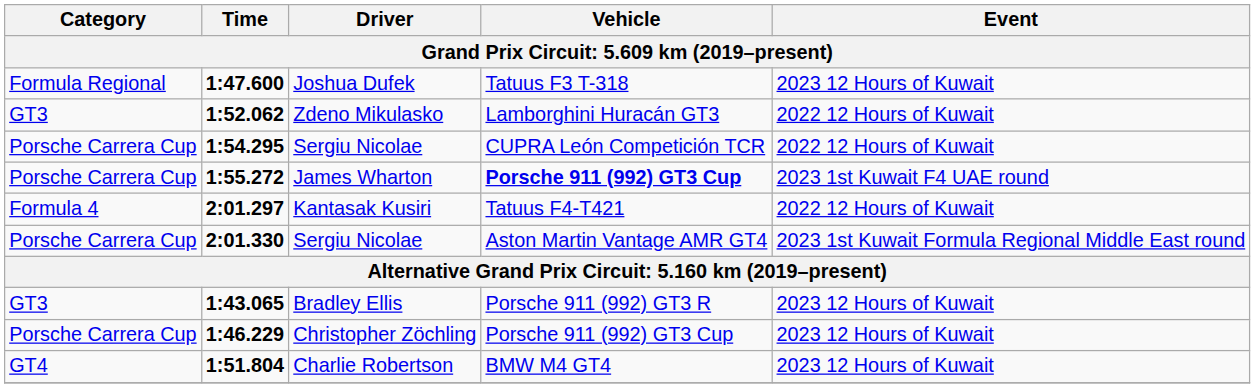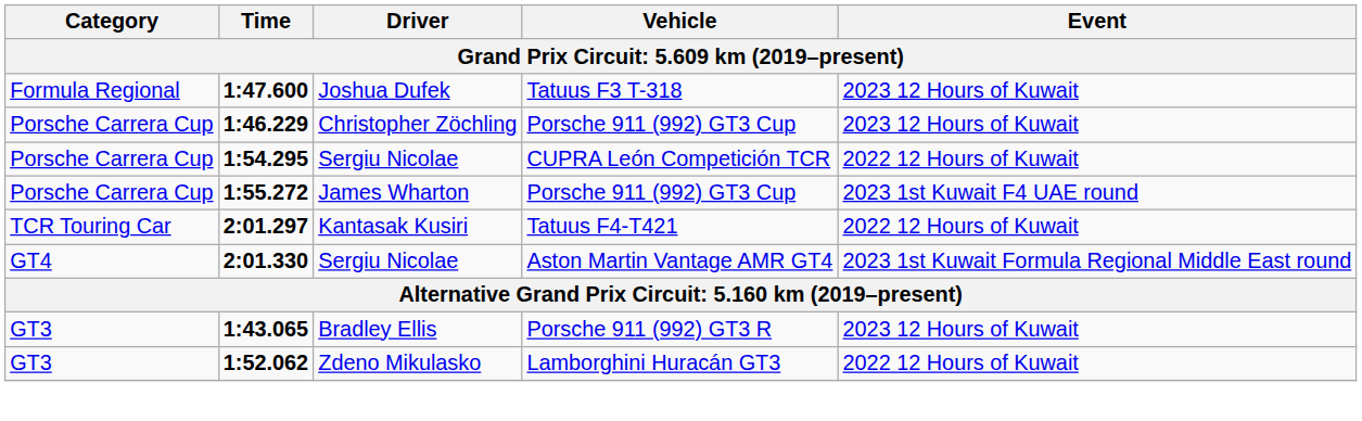 <table class="wikitable">
 <tr>
 <th>Category</th>
 <th>Time</th>
 <th>Driver</th>
 <th>Vehicle</th>
 <th>Event</th>
 </tr>
 <tr>
 <th colspan=5>Grand Prix Circuit: 5.609 km (2019–present)</th>
 </tr>
 <tr>
 <td><a href='#'>Formula Regional</a></td>
 <td><strong>1:47.600</strong></td>
 <td><a href='#'>Joshua Dufek</a></td>
 <td><a href='#'>Tatuus F3 T-318</a></td>
 <td><a href='#'>2023 12 Hours of Kuwait</a></td>
 </tr>
 <tr>
-<td><a href='#'>GT3</a></td>
-<td><strong>1:52.062</strong></td>
-<td><a href='#'>Zdeno Mikulasko</a></td>
-<td><a href='#'>Lamborghini Huracán GT3</a></td>
-<td><a href='#'>2022 12 Hours of Kuwait</a></td>
+<td><a href='#'>Porsche Carrera Cup</a></td>
+<td><strong>1:46.229</strong></td>
+<td><a href='#'>Christopher Zöchling</a></td>
+<td><a href='#'>Porsche 911 (992) GT3 Cup</a></td>
+<td><a href='#'>2023 12 Hours of Kuwait</a></td>
 </tr>
 <tr>
 <td><a href='#'>Porsche Carrera Cup</a></td>
 <td><strong>1:54.295</strong></td>
 <td><a href='#'>Sergiu Nicolae</a></td>
 <td><a href='#'>CUPRA León Competición TCR</a></td>
 <td><a href='#'>2022 12 Hours of Kuwait</a></td>
 </tr>
 <tr>
 <td><a href='#'>Porsche Carrera Cup</a></td>
 <td><strong>1:55.272</strong></td>
 <td><a href='#'>James Wharton</a></td>
-<td><strong><a href='#'>Porsche 911 (992) GT3 Cup</a></strong></td>
+<td><a href='#'>Porsche 911 (992) GT3 Cup</a></td>
 <td><a href='#'>2023 1st Kuwait F4 UAE round</a></td>
 </tr>
 <tr>
-<td><a href='#'>Formula 4</a></td>
+<td><a href='#'>TCR Touring Car</a></td>
 <td><strong>2:01.297</strong></td>
 <td><a href='#'>Kantasak Kusiri</a></td>
 <td><a href='#'>Tatuus F4-T421</a></td>
 <td><a href='#'>2022 12 Hours of Kuwait</a></td>
 </tr>
 <tr>
-<td><a href='#'>Porsche Carrera Cup</a></td>
+<td><a href='#'>GT4</a></td>
 <td><strong>2:01.330</strong></td>
 <td><a href='#'>Sergiu Nicolae</a></td>
 <td><a href='#'>Aston Martin Vantage AMR GT4</a></td>
 <td><a href='#'>2023 1st Kuwait Formula Regional Middle East round</a></td>
 </tr>
 <tr>
 <th colspan=5>Alternative Grand Prix Circuit: 5.160 km (2019–present)</th>
 </tr>
 <tr>
 <td><a href='#'>GT3</a></td>
 <td><strong>1:43.065</strong></td>
 <td><a href='#'>Bradley Ellis</a></td>
 <td><a href='#'>Porsche 911 (992) GT3 R</a></td>
 <td><a href='#'>2023 12 Hours of Kuwait</a></td>
 </tr>
 <tr>
-<td><a href='#'>Porsche Carrera Cup</a></td>
-<td><strong>1:46.229</strong></td>
-<td><a href='#'>Christopher Zöchling</a></td>
-<td><a href='#'>Porsche 911 (992) GT3 Cup</a></td>
-<td><a href='#'>2023 12 Hours of Kuwait</a></td>
-</tr>
-<tr>
-<td><a href='#'>GT4</a></td>
-<td><strong>1:51.804</strong></td>
-<td><a href='#'>Charlie Robertson</a></td>
-<td><a href='#'>BMW M4 GT4</a></td>
-<td><a href='#'>2023 12 Hours of Kuwait</a></td>
+<td><a href='#'>GT3</a></td>
+<td><strong>1:52.062</strong></td>
+<td><a href='#'>Zdeno Mikulasko</a></td>
+<td><a href='#'>Lamborghini Huracán GT3</a></td>
+<td><a href='#'>2022 12 Hours of Kuwait</a></td>
 </tr>
 <tr>
 </tr>
 </table>
